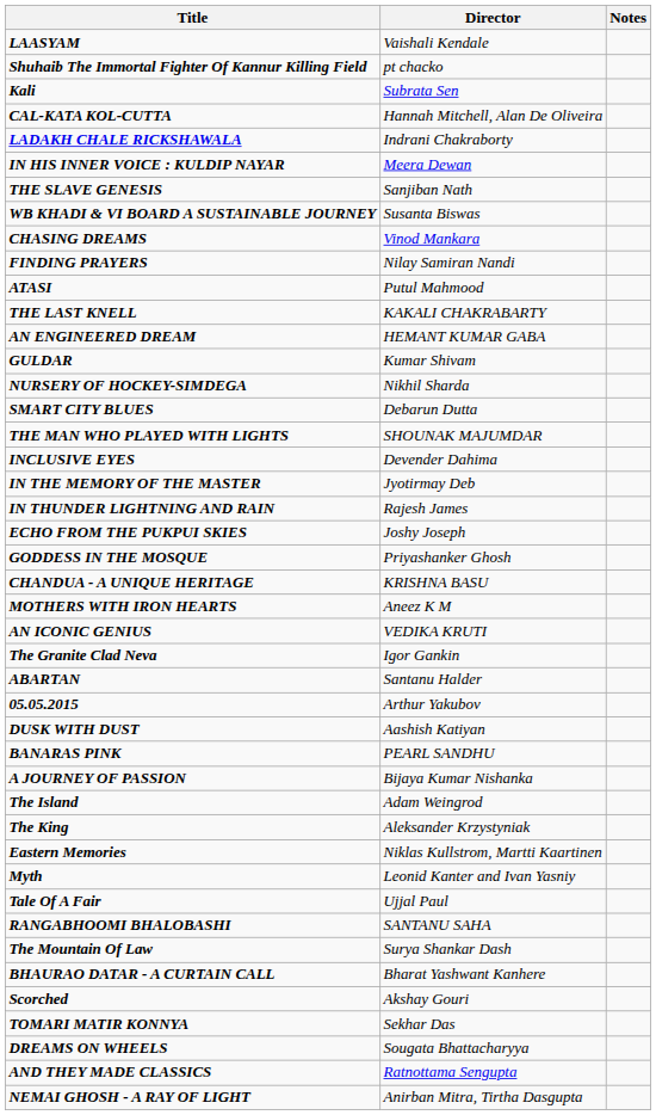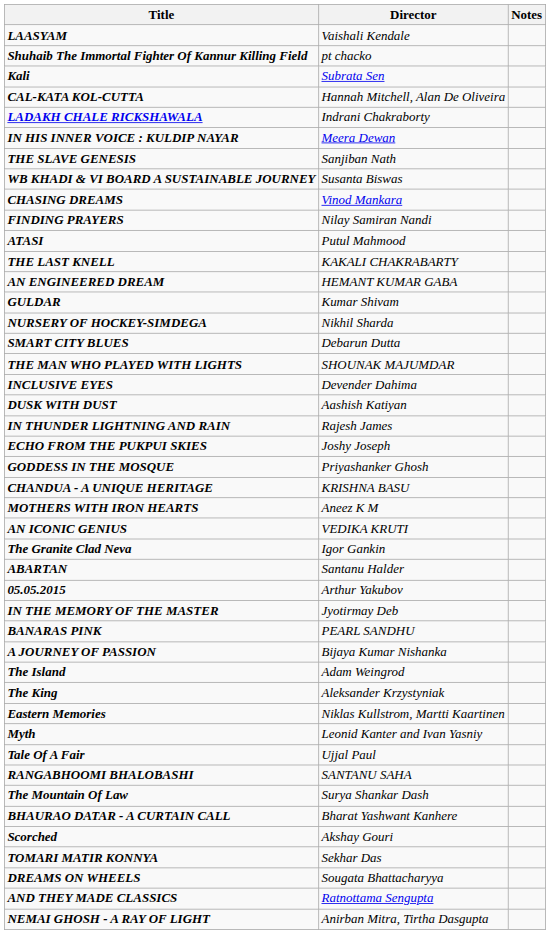 <table class="wikitable">
 <tr>
 <th>Title</th>
 <th>Director</th>
 <th>Notes</th>
 </tr>
 <tr>
 <td><strong><em>LAASYAM</em></strong></td>
 <td><em>Vaishali Kendale</em></td>
 <td></td>
 </tr>
 <tr>
 <td><strong><em>Shuhaib The Immortal Fighter Of Kannur Killing Field</em></strong></td>
 <td><em>pt chacko</em></td>
 <td></td>
 </tr>
 <tr>
 <td><strong><em>Kali</em></strong></td>
 <td><em><a href='#'>Subrata Sen</a></em></td>
 <td></td>
 </tr>
 <tr>
 <td><strong><em>CAL-KATA KOL-CUTTA</em></strong></td>
 <td><em>Hannah Mitchell, Alan De Oliveira</em></td>
 <td></td>
 </tr>
 <tr>
 <td><a href='#'><strong><em>LADAKH CHALE RICKSHAWALA</em></strong></a></td>
 <td><em>Indrani Chakraborty</em></td>
 <td></td>
 </tr>
 <tr>
 <td><strong><em>IN HIS INNER VOICE : KULDIP NAYAR</em></strong></td>
 <td><em><a href='#'>Meera Dewan</a></em></td>
 <td></td>
 </tr>
 <tr>
 <td><strong><em>THE SLAVE GENESIS</em></strong></td>
 <td><em>Sanjiban Nath</em></td>
 <td></td>
 </tr>
 <tr>
 <td><strong><em>WB KHADI & VI BOARD A SUSTAINABLE JOURNEY</em></strong></td>
 <td><em>Susanta Biswas</em></td>
 <td></td>
 </tr>
 <tr>
 <td><strong><em>CHASING DREAMS</em></strong></td>
 <td><em><a href='#'>Vinod Mankara</a></em></td>
 <td></td>
 </tr>
 <tr>
 <td><strong><em>FINDING PRAYERS</em></strong></td>
 <td><em>Nilay Samiran Nandi</em></td>
 <td></td>
 </tr>
 <tr>
 <td><strong><em>ATASI</em></strong></td>
 <td><em>Putul Mahmood</em></td>
 <td></td>
 </tr>
 <tr>
 <td><strong><em>THE LAST KNELL</em></strong></td>
 <td><em>KAKALI CHAKRABARTY</em></td>
 <td></td>
 </tr>
 <tr>
 <td><strong><em>AN ENGINEERED DREAM</em></strong></td>
 <td><em>HEMANT KUMAR GABA</em></td>
 <td></td>
 </tr>
 <tr>
 <td><strong><em>GULDAR</em></strong></td>
 <td><em>Kumar Shivam</em></td>
 <td></td>
 </tr>
 <tr>
 <td><strong><em>NURSERY OF HOCKEY-SIMDEGA</em></strong></td>
 <td><em>Nikhil Sharda</em></td>
 <td></td>
 </tr>
 <tr>
 <td><strong><em>SMART CITY BLUES</em></strong></td>
 <td><em>Debarun Dutta</em></td>
 <td></td>
 </tr>
 <tr>
 <td><strong><em>THE MAN WHO PLAYED WITH LIGHTS</em></strong></td>
 <td><em>SHOUNAK MAJUMDAR</em></td>
 <td></td>
 </tr>
 <tr>
 <td><strong><em>INCLUSIVE EYES</em></strong></td>
 <td><em>Devender Dahima</em></td>
 <td></td>
 </tr>
 <tr>
-<td><strong><em>IN THE MEMORY OF THE MASTER</em></strong></td>
-<td><em>Jyotirmay Deb</em></td>
+<td><strong><em>DUSK WITH DUST</em></strong></td>
+<td><em>Aashish Katiyan</em></td>
 <td></td>
 </tr>
 <tr>
 <td><strong><em>IN THUNDER LIGHTNING AND RAIN</em></strong></td>
 <td><em>Rajesh James</em></td>
 <td></td>
 </tr>
 <tr>
 <td><strong><em>ECHO FROM THE PUKPUI SKIES</em></strong></td>
 <td><em>Joshy Joseph</em></td>
 <td></td>
 </tr>
 <tr>
 <td><strong><em>GODDESS IN THE MOSQUE</em></strong></td>
 <td><em>Priyashanker Ghosh</em></td>
 <td></td>
 </tr>
 <tr>
 <td><strong><em>CHANDUA - A UNIQUE HERITAGE</em></strong></td>
 <td><em>KRISHNA BASU</em></td>
 <td></td>
 </tr>
 <tr>
 <td><strong><em>MOTHERS WITH IRON HEARTS</em></strong></td>
 <td><em>Aneez K M</em></td>
 <td></td>
 </tr>
 <tr>
 <td><strong><em>AN ICONIC GENIUS</em></strong></td>
 <td><em>VEDIKA KRUTI</em></td>
 <td></td>
 </tr>
 <tr>
 <td><strong><em>The Granite Clad Neva</em></strong></td>
 <td><em>Igor Gankin</em></td>
 <td></td>
 </tr>
 <tr>
 <td><strong><em>ABARTAN</em></strong></td>
 <td><em>Santanu Halder</em></td>
 <td></td>
 </tr>
 <tr>
 <td><strong><em>05.05.2015</em></strong></td>
 <td><em>Arthur Yakubov</em></td>
 <td></td>
 </tr>
 <tr>
-<td><strong><em>DUSK WITH DUST</em></strong></td>
-<td><em>Aashish Katiyan</em></td>
+<td><strong><em>IN THE MEMORY OF THE MASTER</em></strong></td>
+<td><em>Jyotirmay Deb</em></td>
 <td></td>
 </tr>
 <tr>
 <td><strong><em>BANARAS PINK</em></strong></td>
 <td><em>PEARL SANDHU</em></td>
 <td></td>
 </tr>
 <tr>
 <td><strong><em>A JOURNEY OF PASSION</em></strong></td>
 <td><em>Bijaya Kumar Nishanka</em></td>
 <td></td>
 </tr>
 <tr>
 <td><strong><em>The Island</em></strong></td>
 <td><em>Adam Weingrod</em></td>
 <td></td>
 </tr>
 <tr>
 <td><strong><em>The King</em></strong></td>
 <td><em>Aleksander Krzystyniak</em></td>
 <td></td>
 </tr>
 <tr>
 <td><strong><em>Eastern Memories</em></strong></td>
 <td><em>Niklas Kullstrom, Martti Kaartinen</em></td>
 <td></td>
 </tr>
 <tr>
 <td><strong><em>Myth</em></strong></td>
 <td><em>Leonid Kanter and Ivan Yasniy</em></td>
 <td></td>
 </tr>
 <tr>
 <td><strong><em>Tale Of A Fair</em></strong></td>
 <td><em>Ujjal Paul</em></td>
 <td></td>
 </tr>
 <tr>
 <td><strong><em>RANGABHOOMI BHALOBASHI</em></strong></td>
 <td><em>SANTANU SAHA</em></td>
 <td></td>
 </tr>
 <tr>
 <td><strong><em>The Mountain Of Law</em></strong></td>
 <td><em>Surya Shankar Dash</em></td>
 <td></td>
 </tr>
 <tr>
 <td><strong><em>BHAURAO DATAR - A CURTAIN CALL</em></strong></td>
 <td><em>Bharat Yashwant Kanhere</em></td>
 <td></td>
 </tr>
 <tr>
 <td><strong><em>Scorched</em></strong></td>
 <td><em>Akshay Gouri</em></td>
 <td></td>
 </tr>
 <tr>
 <td><strong><em>TOMARI MATIR KONNYA</em></strong></td>
 <td><em>Sekhar Das</em></td>
 <td></td>
 </tr>
 <tr>
 <td><strong><em>DREAMS ON WHEELS</em></strong></td>
 <td><em>Sougata Bhattacharyya</em></td>
 <td></td>
 </tr>
 <tr>
 <td><strong><em>AND THEY MADE CLASSICS</em></strong></td>
 <td><em><a href='#'>Ratnottama Sengupta</a></em></td>
 <td></td>
 </tr>
 <tr>
 <td><strong><em>NEMAI GHOSH - A RAY OF LIGHT</em></strong></td>
 <td><em>Anirban Mitra, Tirtha Dasgupta</em></td>
 <td></td>
 </tr>
 </table>
